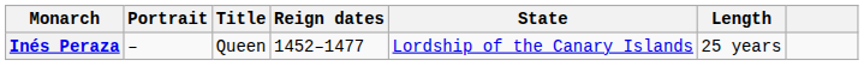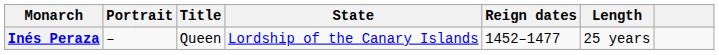 <table class="wikitable">
 <tr>
 <th>Monarch</th>
 <th>Portrait</th>
 <th>Title</th>
+<th>State</th>
 <th>Reign dates</th>
-<th>State</th>
 <th>Length</th>
 <th class="unsortable" width="50px"></th>
 </tr>
 <tr>
 <th><a href='#'>Inés Peraza</a></th>
 <td>–</td>
 <td>Queen</td>
+<td><a href='#'>Lordship of the Canary Islands</a></td>
 <td>1452–1477</td>
-<td><a href='#'>Lordship of the Canary Islands</a></td>
 <td>25 years</td>
 <td></td>
 </tr>
 </table>
